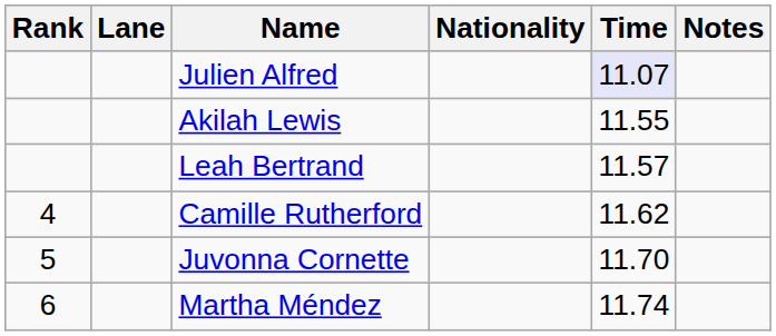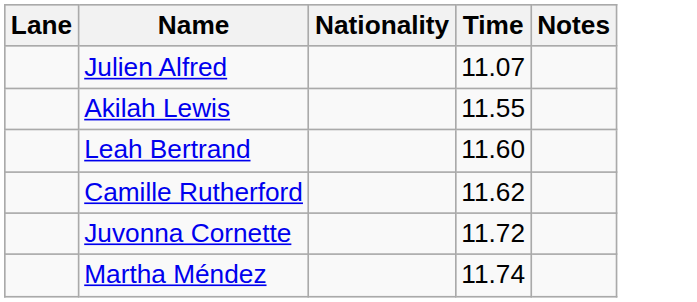 <table class="wikitable sortable" style="text-align:center">
 <tr>
-<th>Rank</th>
 <th>Lane</th>
 <th>Name</th>
 <th>Nationality</th>
 <th>Time</th>
 <th>Notes</th>
 </tr>
 <tr>
 <td></td>
-<td></td>
 <td align=left><a href='#'>Julien Alfred</a></td>
 <td align=left></td>
-<td style="background: lavender;">11.07</td>
+<td>11.07</td>
 <td></td>
 </tr>
 <tr>
-<td></td>
 <td></td>
 <td align=left><a href='#'>Akilah Lewis</a></td>
 <td align=left></td>
 <td>11.55</td>
 <td></td>
 </tr>
 <tr>
 <td></td>
-<td></td>
 <td align=left><a href='#'>Leah Bertrand</a></td>
 <td align=left></td>
-<td>11.57</td>
+<td>11.60</td>
 <td></td>
 </tr>
 <tr>
-<td>4</td>
 <td></td>
 <td align=left><a href='#'> Camille Rutherford</a></td>
 <td align=left></td>
 <td>11.62</td>
 <td></td>
 </tr>
 <tr>
-<td>5</td>
 <td></td>
 <td align=left><a href='#'>Juvonna Cornette</a></td>
 <td align=left></td>
-<td>11.70</td>
+<td>11.72</td>
 <td></td>
 </tr>
 <tr>
-<td>6</td>
 <td></td>
 <td align=left><a href='#'>Martha Méndez</a></td>
 <td align=left></td>
 <td>11.74</td>
 <td></td>
 </tr>
 </table>
